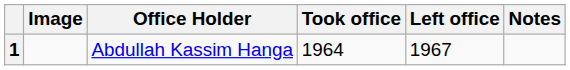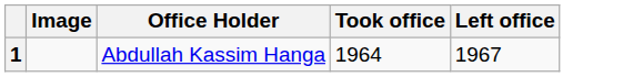 <table class="wikitable">
 <tr>
 <th></th>
 <th>Image</th>
 <th>Office Holder</th>
 <th>Took office</th>
 <th>Left office</th>
-<th>Notes</th>
 </tr>
 <tr>
 <th><strong>1</strong></th>
 <td></td>
 <td><a href='#'>Abdullah Kassim Hanga</a></td>
 <td>1964</td>
 <td>1967</td>
-<td></td>
 </tr>
 </table>
